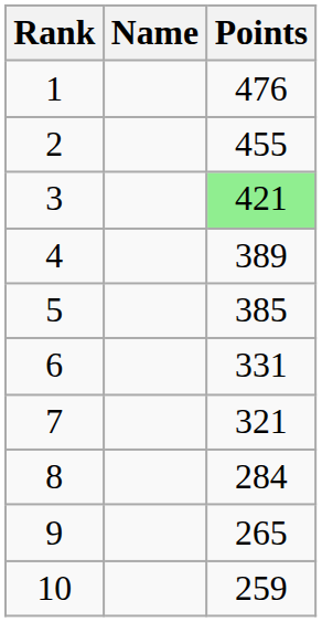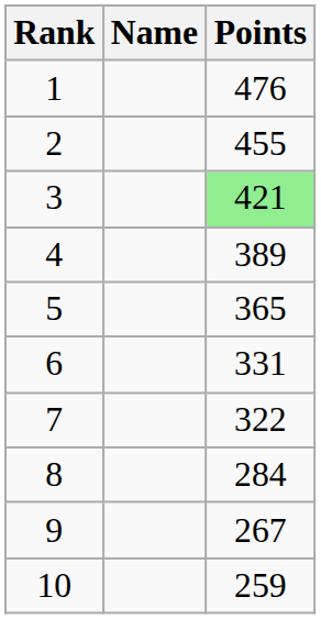 <table class="wikitable">
 <tr>
 <th>Rank</th>
 <th>Name</th>
 <th>Points</th>
 </tr>
 <tr>
 <td align=center>1</td>
 <td></td>
 <td align=center>476</td>
 </tr>
 <tr>
 <td align=center>2</td>
 <td></td>
 <td align=center>455</td>
 </tr>
 <tr>
 <td align=center>3</td>
 <td></td>
 <td align=center style="background: lightgreen;">421</td>
 </tr>
 <tr>
 <td align=center>4</td>
 <td></td>
 <td align=center>389</td>
 </tr>
 <tr>
 <td align=center>5</td>
 <td></td>
-<td align=center>385</td>
+<td align=center>365</td>
 </tr>
 <tr>
 <td align=center>6</td>
 <td></td>
 <td align=center>331</td>
 </tr>
 <tr>
 <td align=center>7</td>
 <td></td>
-<td align=center>321</td>
+<td align=center>322</td>
 </tr>
 <tr>
 <td align=center>8</td>
 <td></td>
 <td align=center>284</td>
 </tr>
 <tr>
 <td align=center>9</td>
 <td></td>
-<td align=center>265</td>
+<td align=center>267</td>
 </tr>
 <tr>
 <td align=center>10</td>
 <td></td>
 <td align=center>259</td>
 </tr>
 </table>
